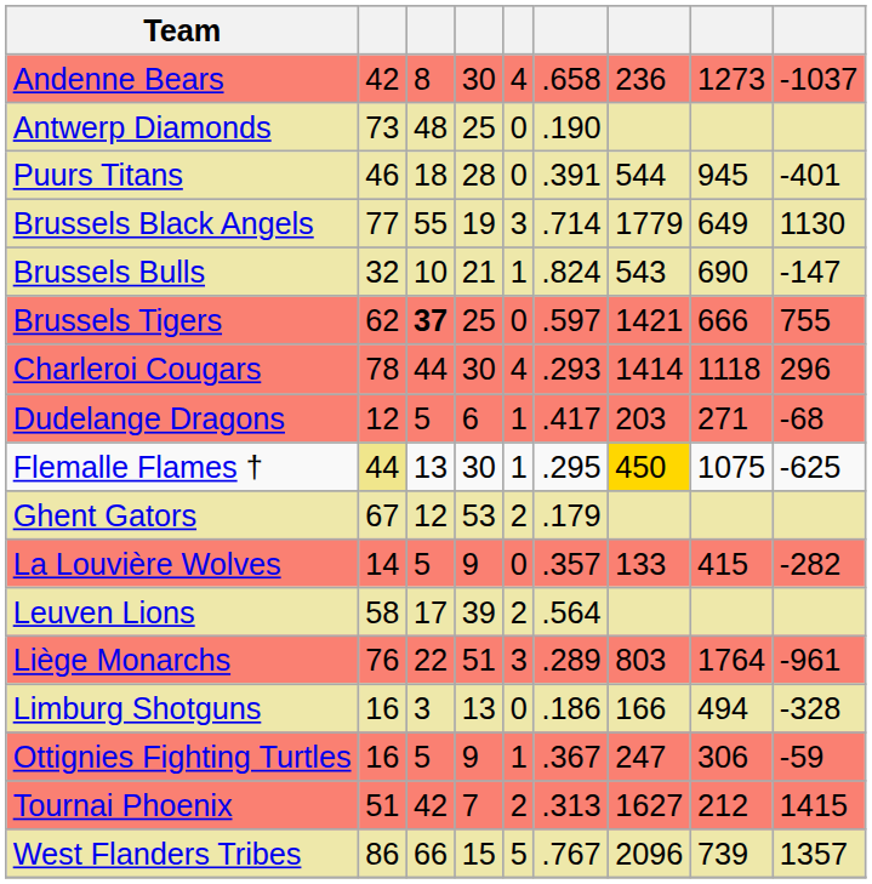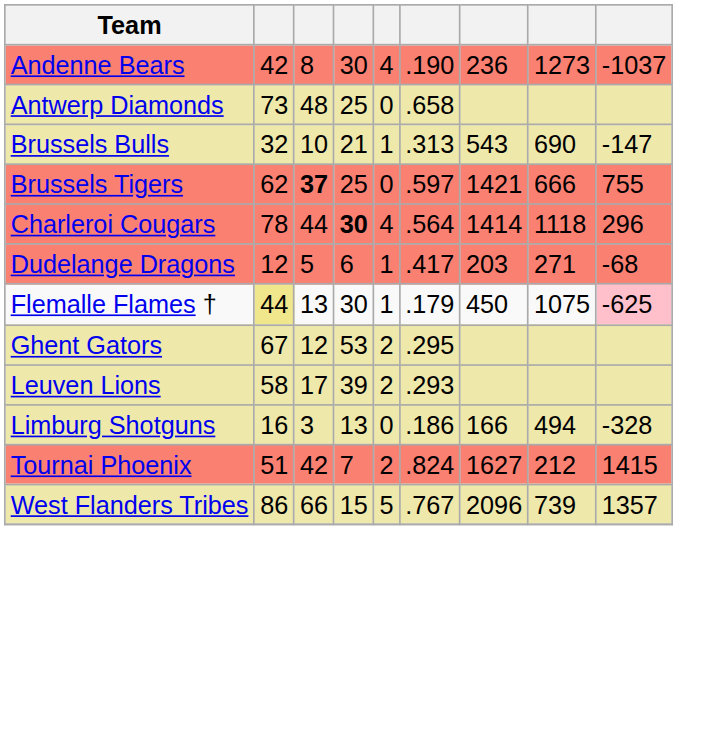 <table class="wikitable sortable" style="font-size: 95%">
 <tr>
 <th>Team</th>
 <th></th>
 <th></th>
 <th></th>
 <th></th>
 <th></th>
 <th></th>
 <th></th>
 <th></th>
 </tr>
 <tr style=background-color:Salmon>
 <td><a href='#'>Andenne Bears</a></td>
 <td>42</td>
 <td>8</td>
 <td>30</td>
 <td>4</td>
-<td>.658</td>
+<td>.190</td>
 <td>236</td>
 <td>1273</td>
 <td>-1037</td>
 </tr>
 <tr style=background-color:PaleGoldenrod>
 <td><a href='#'>Antwerp Diamonds</a></td>
 <td>73</td>
 <td>48</td>
 <td>25</td>
 <td>0</td>
-<td>.190</td>
+<td>.658</td>
 <td></td>
 <td></td>
 <td></td>
-</tr>
-<tr style=background-color:PaleGoldenrod>
-<td><a href='#'>Puurs Titans</a></td>
-<td>46</td>
-<td>18</td>
-<td>28</td>
-<td>0</td>
-<td>.391</td>
-<td>544</td>
-<td>945</td>
-<td>-401</td>
-</tr>
-<tr style=background-color:PaleGoldenrod>
-<td><a href='#'>Brussels Black Angels</a></td>
-<td>77</td>
-<td>55</td>
-<td>19</td>
-<td>3</td>
-<td>.714</td>
-<td>1779</td>
-<td>649</td>
-<td>1130</td>
 </tr>
 <tr style=background-color:PaleGoldenrod>
 <td><a href='#'>Brussels Bulls</a></td>
 <td>32</td>
 <td>10</td>
 <td>21</td>
 <td>1</td>
-<td>.824</td>
+<td>.313</td>
 <td>543</td>
 <td>690</td>
 <td>-147</td>
 </tr>
 <tr style=background-color:Salmon>
 <td><a href='#'>Brussels Tigers</a></td>
 <td>62</td>
 <td><strong>37</strong></td>
 <td>25</td>
 <td>0</td>
 <td>.597</td>
 <td>1421</td>
 <td>666</td>
 <td>755</td>
 </tr>
 <tr style=background-color:Salmon>
 <td><a href='#'>Charleroi Cougars</a></td>
 <td>78</td>
 <td>44</td>
-<td>30</td>
+<td><strong>30</strong></td>
 <td>4</td>
-<td>.293</td>
+<td>.564</td>
 <td>1414</td>
 <td>1118</td>
 <td>296</td>
 </tr>
 <tr style=background-color:Salmon>
 <td><a href='#'>Dudelange Dragons</a></td>
 <td>12</td>
 <td>5</td>
 <td>6</td>
 <td>1</td>
 <td>.417</td>
 <td>203</td>
 <td>271</td>
 <td>-68</td>
 </tr>
 <tr>
 <td><a href='#'>Flemalle Flames</a> †</td>
 <td style="background: khaki;">44</td>
 <td>13</td>
 <td>30</td>
 <td>1</td>
-<td>.295</td>
-<td style="background: gold;">450</td>
+<td>.179</td>
+<td>450</td>
 <td>1075</td>
-<td>-625</td>
+<td style="background: pink;">-625</td>
 </tr>
 <tr style=background-color:PaleGoldenrod>
 <td><a href='#'>Ghent Gators</a></td>
 <td>67</td>
 <td>12</td>
 <td>53</td>
 <td>2</td>
-<td>.179</td>
+<td>.295</td>
 <td></td>
 <td></td>
 <td></td>
-</tr>
-<tr style=background-color:Salmon>
-<td><a href='#'>La Louvière Wolves</a></td>
-<td>14</td>
-<td>5</td>
-<td>9</td>
-<td>0</td>
-<td>.357</td>
-<td>133</td>
-<td>415</td>
-<td>-282</td>
 </tr>
 <tr style=background-color:PaleGoldenrod>
 <td><a href='#'>Leuven Lions</a></td>
 <td>58</td>
 <td>17</td>
 <td>39</td>
 <td>2</td>
-<td>.564</td>
+<td>.293</td>
 <td></td>
 <td></td>
 <td></td>
-</tr>
-<tr style=background-color:Salmon>
-<td><a href='#'>Liège Monarchs</a></td>
-<td>76</td>
-<td>22</td>
-<td>51</td>
-<td>3</td>
-<td>.289</td>
-<td>803</td>
-<td>1764</td>
-<td>-961</td>
 </tr>
 <tr style=background-color:PaleGoldenrod>
 <td><a href='#'>Limburg Shotguns</a></td>
 <td>16</td>
 <td>3</td>
 <td>13</td>
 <td>0</td>
 <td>.186</td>
 <td>166</td>
 <td>494</td>
 <td>-328</td>
 </tr>
 <tr style=background-color:Salmon>
-<td><a href='#'>Ottignies Fighting Turtles</a></td>
-<td>16</td>
-<td>5</td>
-<td>9</td>
-<td>1</td>
-<td>.367</td>
-<td>247</td>
-<td>306</td>
-<td>-59</td>
-</tr>
-<tr style=background-color:Salmon>
 <td><a href='#'>Tournai Phoenix</a></td>
 <td>51</td>
 <td>42</td>
 <td>7</td>
 <td>2</td>
-<td>.313</td>
+<td>.824</td>
 <td>1627</td>
 <td>212</td>
 <td>1415</td>
 </tr>
 <tr style=background-color:PaleGoldenrod>
 <td><a href='#'>West Flanders Tribes</a></td>
 <td>86</td>
 <td>66</td>
 <td>15</td>
 <td>5</td>
 <td>.767</td>
 <td>2096</td>
 <td>739</td>
 <td>1357</td>
 </tr>
 <tr>
 </tr>
 </table>
